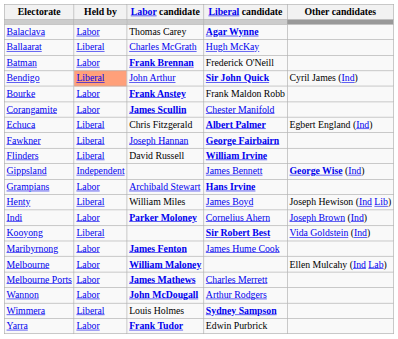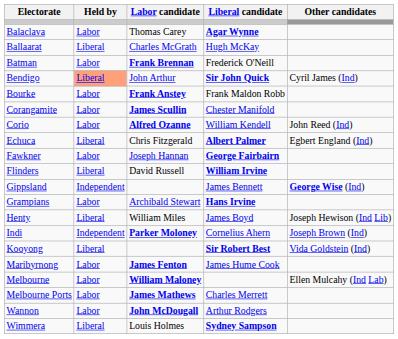 <table class="wikitable">
 <tr>
 <th>Electorate</th>
 <th>Held by</th>
 <th><a href='#'>Labor</a> candidate</th>
 <th><a href='#'>Liberal</a> candidate</th>
 <th>Other candidates</th>
 </tr>
 <tr bgcolor="#cccccc">
 <td></td>
 <td></td>
 <td></td>
 <td></td>
 <td bgcolor="#999999"></td>
 </tr>
 <tr>
 <td><a href='#'>Balaclava</a></td>
 <td><a href='#'>Labor</a></td>
 <td>Thomas Carey</td>
 <td><strong><a href='#'>Agar Wynne</a></strong></td>
 <td></td>
 </tr>
 <tr>
 <td><a href='#'>Ballaarat</a></td>
 <td><a href='#'>Liberal</a></td>
 <td><a href='#'>Charles McGrath</a></td>
 <td><a href='#'>Hugh McKay</a></td>
 <td></td>
 </tr>
 <tr>
 <td><a href='#'>Batman</a></td>
 <td><a href='#'>Labor</a></td>
 <td><strong><a href='#'>Frank Brennan</a></strong></td>
 <td>Frederick O'Neill</td>
 <td></td>
 </tr>
 <tr>
 <td><a href='#'>Bendigo</a></td>
 <td style="background: lightsalmon;"><a href='#'>Liberal</a></td>
 <td><a href='#'>John Arthur</a></td>
 <td><strong><a href='#'>Sir John Quick</a></strong></td>
 <td>Cyril James (<a href='#'>Ind</a>)</td>
 </tr>
 <tr>
 <td><a href='#'>Bourke</a></td>
 <td><a href='#'>Labor</a></td>
 <td><strong><a href='#'>Frank Anstey</a></strong></td>
 <td>Frank Maldon Robb</td>
 <td></td>
 </tr>
 <tr>
 <td><a href='#'>Corangamite</a></td>
 <td><a href='#'>Labor</a></td>
 <td><strong><a href='#'>James Scullin</a></strong></td>
 <td><a href='#'>Chester Manifold</a></td>
 <td></td>
 </tr>
 <tr>
+<td><a href='#'>Corio</a></td>
+<td><a href='#'>Labor</a></td>
+<td><strong><a href='#'>Alfred Ozanne</a></strong></td>
+<td><a href='#'>William Kendell</a></td>
+<td>John Reed (<a href='#'>Ind</a>)</td>
+</tr>
+<tr>
 <td><a href='#'>Echuca</a></td>
 <td><a href='#'>Liberal</a></td>
 <td>Chris Fitzgerald</td>
 <td><strong><a href='#'>Albert Palmer</a></strong></td>
 <td>Egbert England (<a href='#'>Ind</a>)</td>
 </tr>
 <tr>
 <td><a href='#'>Fawkner</a></td>
-<td><a href='#'>Liberal</a></td>
+<td><a href='#'>Labor</a></td>
 <td><a href='#'>Joseph Hannan</a></td>
 <td><strong><a href='#'>George Fairbairn</a></strong></td>
 <td></td>
 </tr>
 <tr>
 <td><a href='#'>Flinders</a></td>
 <td><a href='#'>Liberal</a></td>
 <td>David Russell</td>
 <td><strong><a href='#'>William Irvine</a></strong></td>
 <td></td>
 </tr>
 <tr>
 <td><a href='#'>Gippsland</a></td>
 <td><a href='#'>Independent</a></td>
 <td></td>
 <td><a href='#'>James Bennett</a></td>
 <td><strong><a href='#'>George Wise</a></strong> (<a href='#'>Ind</a>)</td>
 </tr>
 <tr>
 <td><a href='#'>Grampians</a></td>
 <td><a href='#'>Labor</a></td>
 <td><a href='#'>Archibald Stewart</a></td>
 <td><strong><a href='#'>Hans Irvine</a></strong></td>
 <td></td>
 </tr>
 <tr>
 <td><a href='#'>Henty</a></td>
 <td><a href='#'>Liberal</a></td>
 <td>William Miles</td>
 <td><a href='#'>James Boyd</a></td>
 <td>Joseph Hewison (<a href='#'>Ind</a> <a href='#'>Lib</a>)</td>
 </tr>
 <tr>
 <td><a href='#'>Indi</a></td>
-<td><a href='#'>Labor</a></td>
+<td><a href='#'>Independent</a></td>
 <td><strong><a href='#'>Parker Moloney</a></strong></td>
 <td><a href='#'>Cornelius Ahern</a></td>
 <td><a href='#'>Joseph Brown</a> (<a href='#'>Ind</a>)</td>
 </tr>
 <tr>
 <td><a href='#'>Kooyong</a></td>
 <td><a href='#'>Liberal</a></td>
 <td></td>
 <td><strong><a href='#'>Sir Robert Best</a></strong></td>
 <td><a href='#'>Vida Goldstein</a> (<a href='#'>Ind</a>)</td>
 </tr>
 <tr>
 <td><a href='#'>Maribyrnong</a></td>
 <td><a href='#'>Labor</a></td>
 <td><strong><a href='#'>James Fenton</a></strong></td>
 <td><a href='#'>James Hume Cook</a></td>
 <td></td>
 </tr>
 <tr>
 <td><a href='#'>Melbourne</a></td>
 <td><a href='#'>Labor</a></td>
 <td><strong><a href='#'>William Maloney</a></strong></td>
 <td></td>
 <td>Ellen Mulcahy (<a href='#'>Ind</a> <a href='#'>Lab</a>)</td>
 </tr>
 <tr>
 <td><a href='#'>Melbourne Ports</a></td>
 <td><a href='#'>Labor</a></td>
 <td><strong><a href='#'>James Mathews</a></strong></td>
 <td><a href='#'>Charles Merrett</a></td>
 <td></td>
 </tr>
 <tr>
 <td><a href='#'>Wannon</a></td>
 <td><a href='#'>Labor</a></td>
 <td><strong><a href='#'>John McDougall</a></strong></td>
 <td><a href='#'>Arthur Rodgers</a></td>
 <td></td>
 </tr>
 <tr>
 <td><a href='#'>Wimmera</a></td>
 <td><a href='#'>Liberal</a></td>
 <td>Louis Holmes</td>
 <td><strong><a href='#'>Sydney Sampson</a></strong></td>
 <td></td>
 </tr>
-<tr>
-<td><a href='#'>Yarra</a></td>
-<td><a href='#'>Labor</a></td>
-<td><strong><a href='#'>Frank Tudor</a></strong></td>
-<td>Edwin Purbrick</td>
-<td></td>
-</tr>
 </table>
